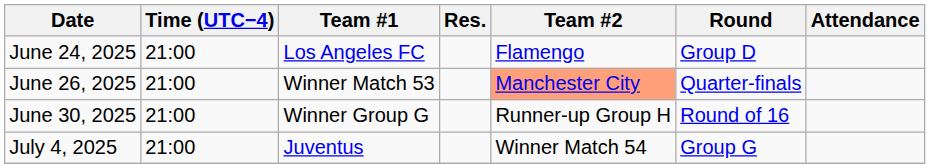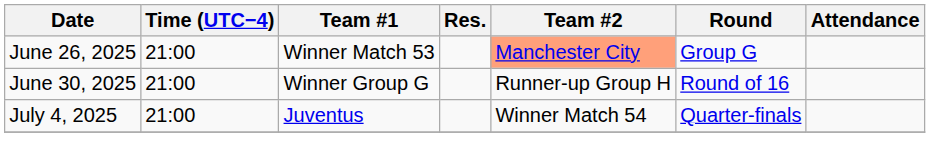 <table class="wikitable">
 <tr>
 <th>Date</th>
 <th>Time (<a href='#'>UTC−4</a>)</th>
 <th>Team #1</th>
 <th>Res.</th>
 <th>Team #2</th>
 <th>Round</th>
 <th>Attendance</th>
 </tr>
 <tr>
-<td>June 24, 2025</td>
-<td>21:00</td>
-<td><a href='#'>Los Angeles FC</a> </td>
-<td></td>
-<td> <a href='#'>Flamengo</a></td>
-<td><a href='#'>Group D</a></td>
-<td></td>
-</tr>
-<tr>
 <td>June 26, 2025</td>
 <td>21:00</td>
 <td>Winner Match 53</td>
 <td></td>
 <td style="background: lightsalmon;"> <a href='#'>Manchester City</a></td>
-<td><a href='#'>Quarter-finals</a></td>
+<td><a href='#'>Group G</a></td>
 <td></td>
 </tr>
 <tr>
 <td>June 30, 2025</td>
 <td>21:00</td>
 <td>Winner Group G</td>
 <td></td>
 <td>Runner-up Group H</td>
 <td><a href='#'>Round of 16</a></td>
 <td></td>
 </tr>
 <tr>
 <td>July 4, 2025</td>
 <td>21:00</td>
 <td><a href='#'>Juventus</a> </td>
 <td></td>
 <td>Winner Match 54</td>
-<td><a href='#'>Group G</a></td>
+<td><a href='#'>Quarter-finals</a></td>
 <td></td>
 </tr>
 <tr>
 </tr>
 </table>
